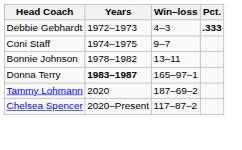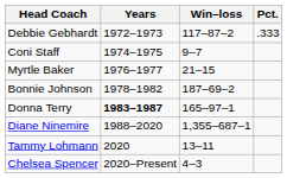 <table class="wikitable">
 <tr>
 <th>Head Coach</th>
 <th>Years</th>
 <th>Win–loss</th>
 <th>Pct.</th>
 </tr>
 <tr>
 <td>Debbie Gebhardt</td>
 <td>1972–1973</td>
-<td>4–3</td>
-<td><strong>.333</strong></td>
+<td>117–87–2</td>
+<td>.333</td>
 </tr>
 <tr>
 <td>Coni Staff</td>
 <td>1974–1975</td>
 <td>9–7</td>
 <td></td>
 </tr>
 <tr>
+<td>Myrtle Baker</td>
+<td>1976–1977</td>
+<td>21–15</td>
+<td></td>
+</tr>
+<tr>
 <td>Bonnie Johnson</td>
 <td>1978–1982</td>
-<td>13–11</td>
+<td>187–69–2</td>
 <td></td>
 </tr>
 <tr>
 <td>Donna Terry</td>
 <td><strong>1983–1987</strong></td>
 <td>165–97–1</td>
 <td></td>
 </tr>
 <tr>
+<td><a href='#'>Diane Ninemire</a></td>
+<td>1988–2020</td>
+<td>1,355–687–1</td>
+<td></td>
+</tr>
+<tr>
 <td><a href='#'>Tammy Lohmann</a></td>
 <td>2020</td>
-<td>187–69–2</td>
+<td>13–11</td>
 <td></td>
 </tr>
 <tr>
 <td><a href='#'>Chelsea Spencer</a></td>
 <td>2020–Present</td>
-<td>117–87–2</td>
+<td>4–3</td>
 <td></td>
 </tr>
 </table>
